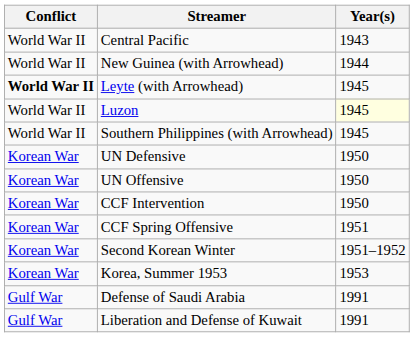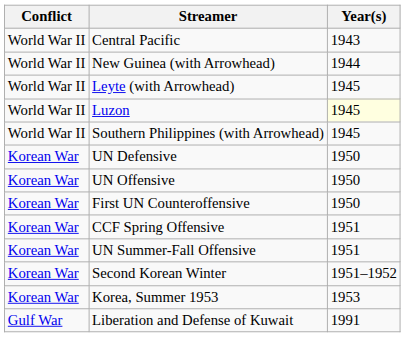 <table class="wikitable" style="float:left;">
 <tr style="background:#efefef;">
 <th>Conflict</th>
 <th>Streamer</th>
 <th>Year(s)</th>
 </tr>
 <tr>
 <td>World War II</td>
 <td>Central Pacific</td>
 <td>1943</td>
 </tr>
 <tr>
 <td>World War II</td>
 <td>New Guinea (with Arrowhead)</td>
 <td>1944</td>
 </tr>
 <tr>
-<td><strong>World War II</strong></td>
+<td>World War II</td>
 <td><a href='#'>Leyte</a> (with Arrowhead)</td>
 <td>1945</td>
 </tr>
 <tr>
 <td>World War II</td>
 <td><a href='#'>Luzon</a></td>
 <td style="background: lightyellow;">1945</td>
 </tr>
 <tr>
 <td>World War II</td>
 <td>Southern Philippines (with Arrowhead)</td>
 <td>1945</td>
 </tr>
 <tr>
 <td><a href='#'>Korean War</a></td>
 <td>UN Defensive</td>
 <td>1950</td>
 </tr>
 <tr>
 <td><a href='#'>Korean War</a></td>
 <td>UN Offensive</td>
 <td>1950</td>
 </tr>
 <tr>
 <td><a href='#'>Korean War</a></td>
-<td>CCF Intervention</td>
+<td>First UN Counteroffensive</td>
 <td>1950</td>
 </tr>
 <tr>
 <td><a href='#'>Korean War</a></td>
 <td>CCF Spring Offensive</td>
+<td>1951</td>
+</tr>
+<tr>
+<td><a href='#'>Korean War</a></td>
+<td>UN Summer-Fall Offensive</td>
 <td>1951</td>
 </tr>
 <tr>
 <td><a href='#'>Korean War</a></td>
 <td>Second Korean Winter</td>
 <td>1951–1952</td>
 </tr>
 <tr>
 <td><a href='#'>Korean War</a></td>
 <td>Korea, Summer 1953</td>
 <td>1953</td>
 </tr>
 <tr>
 <td><a href='#'>Gulf War</a></td>
-<td>Defense of Saudi Arabia</td>
-<td>1991</td>
-</tr>
-<tr>
-<td><a href='#'>Gulf War</a></td>
 <td>Liberation and Defense of Kuwait</td>
 <td>1991</td>
 </tr>
 </table>
